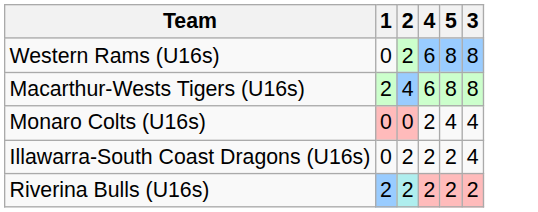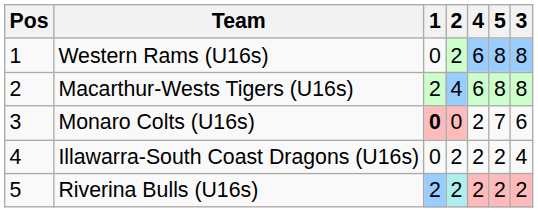 <table class="wikitable">
 <tr>
+<th>Pos</th>
 <th>Team</th>
 <th>1</th>
 <th>2</th>
 <th>4</th>
 <th>5</th>
 <th>3</th>
 </tr>
 <tr>
+<td>1</td>
 <td> Western Rams (U16s)</td>
 <td>0</td>
 <td style="background:#ccffcc;">2</td>
 <td style="background:#99ccff;">6</td>
 <td style="background:#99ccff;">8</td>
 <td style="background:#99ccff;">8</td>
 </tr>
 <tr>
+<td>2</td>
 <td> Macarthur-Wests Tigers (U16s)</td>
 <td style="background:#ccffcc;">2</td>
 <td style="background:#99ccff;">4</td>
 <td style="background:#ccffcc;">6</td>
 <td style="background:#ccffcc;">8</td>
 <td style="background:#ccffcc;">8</td>
 </tr>
 <tr>
+<td>3</td>
 <td> Monaro Colts (U16s)</td>
-<td style="background:#ffbbbb;">0</td>
+<td style="background:#ffbbbb;"><strong>0</strong></td>
 <td style="background:#ffbbbb;">0</td>
 <td>2</td>
-<td>4</td>
-<td>4</td>
+<td>7</td>
+<td>6</td>
 </tr>
 <tr>
+<td>4</td>
 <td> Illawarra-South Coast Dragons (U16s)</td>
 <td>0</td>
 <td>2</td>
 <td>2</td>
 <td>2</td>
 <td>4</td>
 </tr>
 <tr>
+<td>5</td>
 <td> Riverina Bulls (U16s)</td>
 <td style="background:#99ccff;">2</td>
 <td style="background: paleturquoise;">2</td>
 <td style="background:#ffbbbb;">2</td>
 <td style="background:#ffbbbb;">2</td>
 <td style="background:#ffbbbb;">2</td>
 </tr>
 </table>
